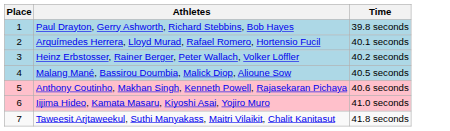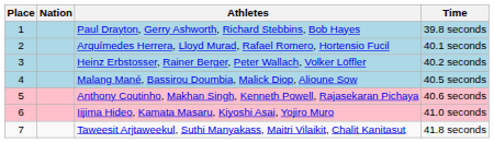 <table class=wikitable>
 <tr>
 <th>Place</th>
+<th>Nation</th>
 <th>Athletes</th>
 <th>Time</th>
 </tr>
 <tr align=center bgcolor=lightblue>
 <td>1</td>
+<td align=left></td>
 <td align=left><a href='#'>Paul Drayton</a>, <a href='#'>Gerry Ashworth</a>, <a href='#'>Richard Stebbins</a>, <a href='#'>Bob Hayes</a></td>
 <td>39.8 seconds</td>
 </tr>
 <tr align=center bgcolor=lightblue>
 <td>2</td>
+<td align=left></td>
 <td align=left><a href='#'>Arquímedes Herrera</a>, <a href='#'>Lloyd Murad</a>, <a href='#'>Rafael Romero</a>, <a href='#'>Hortensio Fucil</a></td>
 <td>40.1 seconds</td>
 </tr>
 <tr align=center bgcolor=lightblue>
 <td>3</td>
+<td align=left></td>
 <td align=left><a href='#'>Heinz Erbstosser</a>, <a href='#'>Rainer Berger</a>, <a href='#'>Peter Wallach</a>, <a href='#'>Volker Löffler</a></td>
 <td>40.2 seconds</td>
 </tr>
 <tr align=center bgcolor=lightblue>
 <td>4</td>
+<td align=left></td>
 <td align=left><a href='#'>Malang Mané</a>, <a href='#'>Bassirou Doumbia</a>, <a href='#'>Malick Diop</a>, <a href='#'>Alioune Sow</a></td>
 <td>40.5 seconds</td>
 </tr>
 <tr align=center bgcolor=pink>
 <td>5</td>
+<td align=left></td>
 <td align=left><a href='#'>Anthony Coutinho</a>, <a href='#'>Makhan Singh</a>, <a href='#'>Kenneth Powell</a>, <a href='#'>Rajasekaran Pichaya</a></td>
 <td>40.6 seconds</td>
 </tr>
 <tr align=center bgcolor=pink>
 <td>6</td>
+<td align=left></td>
 <td align=left><a href='#'>Iijima Hideo</a>, <a href='#'>Kamata Masaru</a>, <a href='#'>Kiyoshi Asai</a>, <a href='#'>Yojiro Muro</a></td>
 <td>41.0 seconds</td>
 </tr>
 <tr align=center>
 <td>7</td>
+<td align=left></td>
 <td align=left><a href='#'>Taweesit Arjtaweekul</a>, <a href='#'>Suthi Manyakass</a>, <a href='#'>Maitri Vilaikit</a>, <a href='#'>Chalit Kanitasut</a></td>
 <td>41.8 seconds</td>
 </tr>
 </table>
